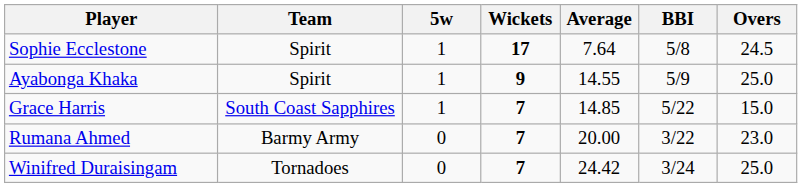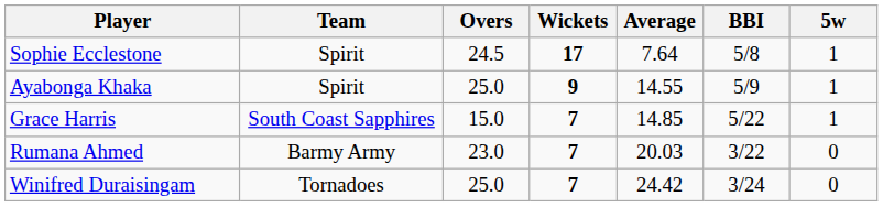 <table class="wikitable" style="text-align:center">
 <tr>
 <th width=175>Player</th>
 <th width=150>Team</th>
-<th width=60>5w</th>
+<th width=60>Overs</th>
 <th width=60>Wickets</th>
 <th width=60>Average</th>
 <th width=60>BBI</th>
-<th width=60>Overs</th>
+<th width=60>5w</th>
 </tr>
 <tr>
 <td style="text-align:left"> <a href='#'>Sophie Ecclestone</a></td>
 <td>Spirit</td>
-<td>1</td>
+<td>24.5</td>
 <td><strong>17</strong></td>
 <td>7.64</td>
 <td>5/8</td>
-<td>24.5</td>
+<td>1</td>
 </tr>
 <tr>
 <td style="text-align:left"> <a href='#'>Ayabonga Khaka</a></td>
 <td>Spirit</td>
-<td>1</td>
+<td>25.0</td>
 <td><strong>9</strong></td>
 <td>14.55</td>
 <td>5/9</td>
-<td>25.0</td>
+<td>1</td>
 </tr>
 <tr>
 <td style="text-align:left"> <a href='#'>Grace Harris</a></td>
 <td><a href='#'>South Coast Sapphires</a></td>
-<td>1</td>
+<td>15.0</td>
 <td><strong>7</strong></td>
 <td>14.85</td>
 <td>5/22</td>
-<td>15.0</td>
+<td>1</td>
 </tr>
 <tr>
 <td style="text-align:left"> <a href='#'>Rumana Ahmed</a></td>
 <td>Barmy Army</td>
+<td>23.0</td>
+<td><strong>7</strong></td>
+<td>20.03</td>
+<td>3/22</td>
 <td>0</td>
-<td><strong>7</strong></td>
-<td>20.00</td>
-<td>3/22</td>
-<td>23.0</td>
 </tr>
 <tr>
 <td style="text-align:left"> <a href='#'>Winifred Duraisingam</a></td>
 <td>Tornadoes</td>
-<td>0</td>
+<td>25.0</td>
 <td><strong>7</strong></td>
 <td>24.42</td>
 <td>3/24</td>
-<td>25.0</td>
+<td>0</td>
 </tr>
 </table>
